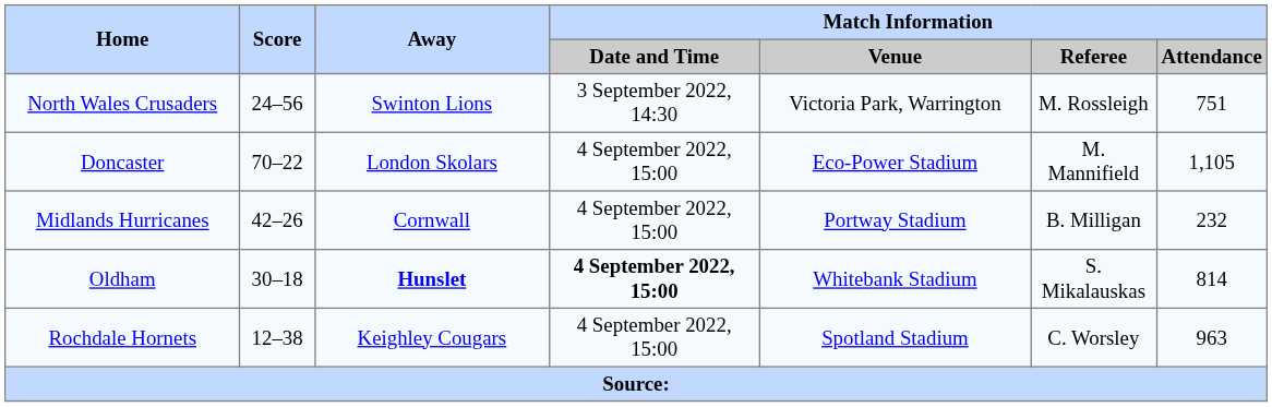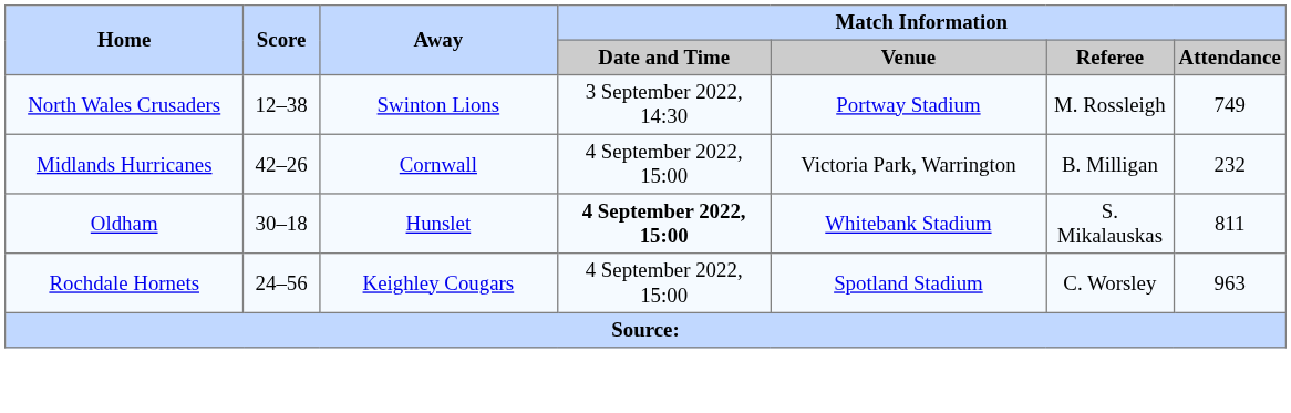 <table border=1 style="border-collapse:collapse; font-size:90%; text-align:center;" cellpadding=3 cellspacing=0 width=100%>
 <tr bgcolor=#C1D8FF>
 <th scope="col" rowspan=2 width=19%>Home</th>
 <th scope="col" rowspan=2 width=6%>Score</th>
 <th scope="col" rowspan=2 width=19%>Away</th>
 <th colspan=4>Match Information</th>
 </tr>
 <tr bgcolor=#CCCCCC>
 <th scope="col" width=17%>Date and Time</th>
 <th scope="col" width=22%>Venue</th>
 <th scope="col" width=10%>Referee</th>
 <th scope="col" width=7%>Attendance</th>
 </tr>
 <tr bgcolor=#F5FAFF>
 <td> <a href='#'>North Wales Crusaders</a></td>
-<td>24–56</td>
+<td>12–38</td>
 <td> <a href='#'>Swinton Lions</a></td>
 <td>3 September 2022, 14:30</td>
-<td>Victoria Park, Warrington</td>
+<td><a href='#'>Portway Stadium</a></td>
 <td>M. Rossleigh</td>
-<td>751</td>
-</tr>
-<tr bgcolor=#F5FAFF>
-<td> <a href='#'>Doncaster</a></td>
-<td>70–22</td>
-<td> <a href='#'>London Skolars</a></td>
-<td>4 September 2022, 15:00</td>
-<td><a href='#'>Eco-Power Stadium</a></td>
-<td>M. Mannifield</td>
-<td>1,105</td>
+<td>749</td>
 </tr>
 <tr bgcolor=#F5FAFF>
 <td> <a href='#'>Midlands Hurricanes</a></td>
 <td>42–26</td>
 <td> <a href='#'>Cornwall</a></td>
 <td>4 September 2022, 15:00</td>
-<td><a href='#'>Portway Stadium</a></td>
+<td>Victoria Park, Warrington</td>
 <td>B. Milligan</td>
 <td>232</td>
 </tr>
 <tr bgcolor=#F5FAFF>
 <td> <a href='#'>Oldham</a></td>
 <td>30–18</td>
-<td><strong> <a href='#'>Hunslet</a></strong></td>
+<td> <a href='#'>Hunslet</a></td>
 <td><strong>4 September 2022, 15:00</strong></td>
 <td><a href='#'>Whitebank Stadium</a></td>
 <td>S. Mikalauskas</td>
-<td>814</td>
+<td>811</td>
 </tr>
 <tr bgcolor=#F5FAFF>
 <td> <a href='#'>Rochdale Hornets</a></td>
-<td>12–38</td>
+<td>24–56</td>
 <td> <a href='#'>Keighley Cougars</a></td>
 <td>4 September 2022, 15:00</td>
 <td><a href='#'>Spotland Stadium</a></td>
 <td>C. Worsley</td>
 <td>963</td>
 </tr>
 <tr style="background:#c1d8ff;">
 <th colspan=7>Source:</th>
 </tr>
 </table>
